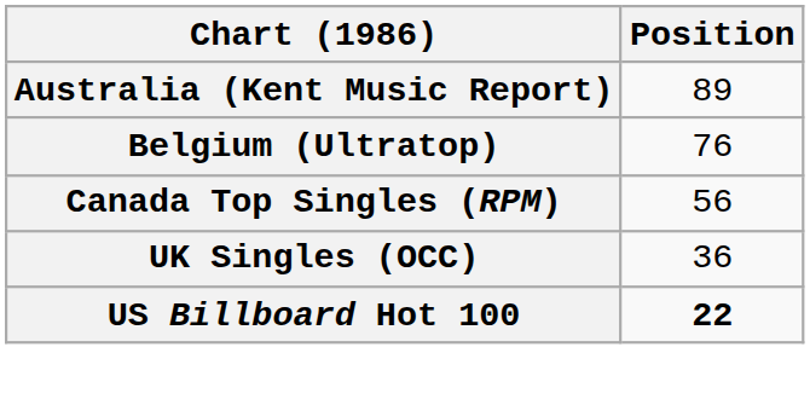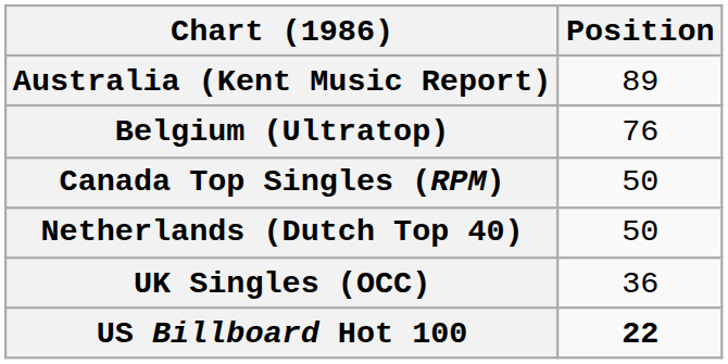 <table class="wikitable sortable plainrowheaders" style="text-align:center">
 <tr>
 <th>Chart (1986)</th>
 <th>Position</th>
 </tr>
 <tr>
 <th scope="row">Australia (Kent Music Report)</th>
 <td>89</td>
 </tr>
 <tr>
 <th scope="row">Belgium (Ultratop)</th>
 <td>76</td>
 </tr>
 <tr>
 <th scope="row">Canada Top Singles (<em>RPM</em>)</th>
-<td>56</td>
+<td>50</td>
+</tr>
+<tr>
+<th scope="row">Netherlands (Dutch Top 40)</th>
+<td>50</td>
 </tr>
 <tr>
 <th scope="row">UK Singles (OCC)</th>
 <td>36</td>
 </tr>
 <tr>
 <th scope="row">US <em>Billboard</em> Hot 100</th>
 <td><strong>22</strong></td>
 </tr>
 </table>
